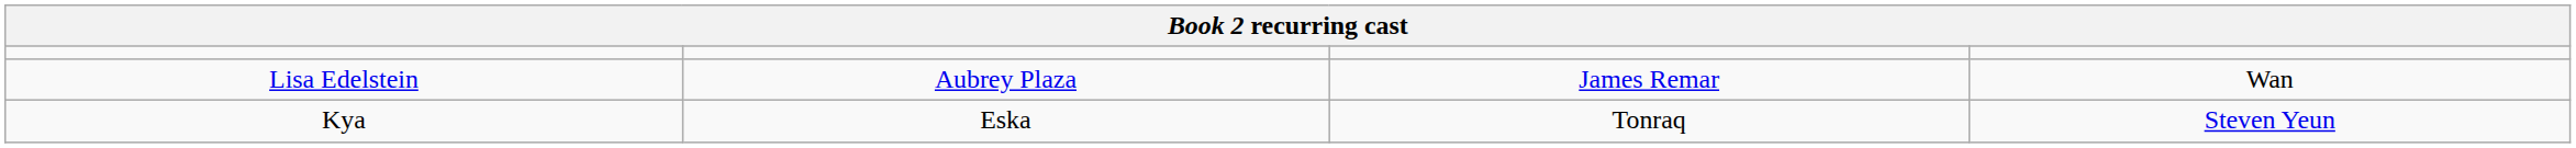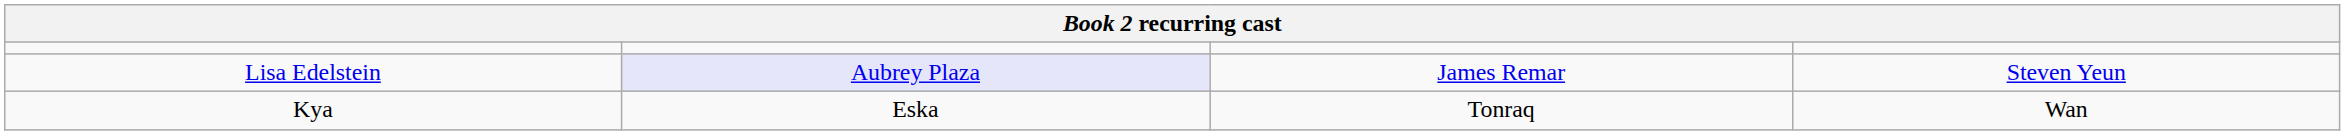 <table class="wikitable" style="width:99%; text-align:center;">
 <tr>
 <th colspan=9><em>Book 2</em> recurring cast</th>
 </tr>
 <tr>
 <td></td>
 <td></td>
 <td></td>
 <td></td>
 </tr>
 <tr>
 <td><a href='#'>Lisa Edelstein</a></td>
-<td><a href='#'>Aubrey Plaza</a></td>
+<td style="background: lavender;"><a href='#'>Aubrey Plaza</a></td>
 <td><a href='#'>James Remar</a></td>
-<td>Wan</td>
+<td><a href='#'>Steven Yeun</a></td>
 </tr>
 <tr>
 <td>Kya</td>
 <td>Eska</td>
 <td>Tonraq</td>
-<td><a href='#'>Steven Yeun</a></td>
+<td>Wan</td>
 </tr>
 </table>
